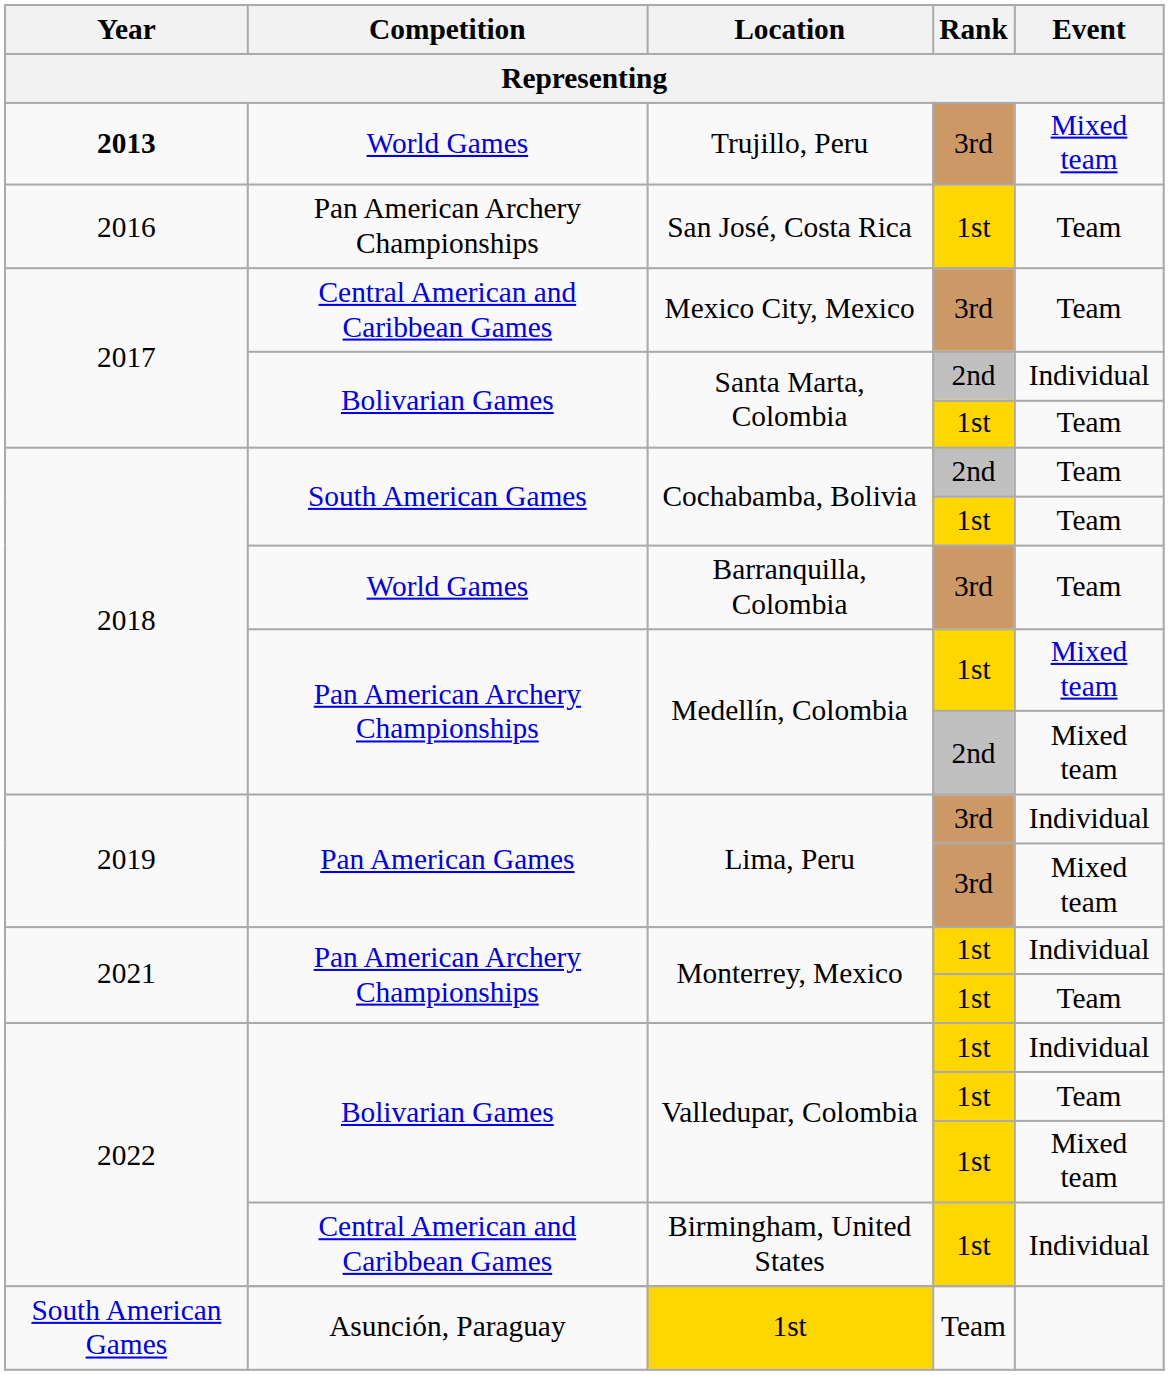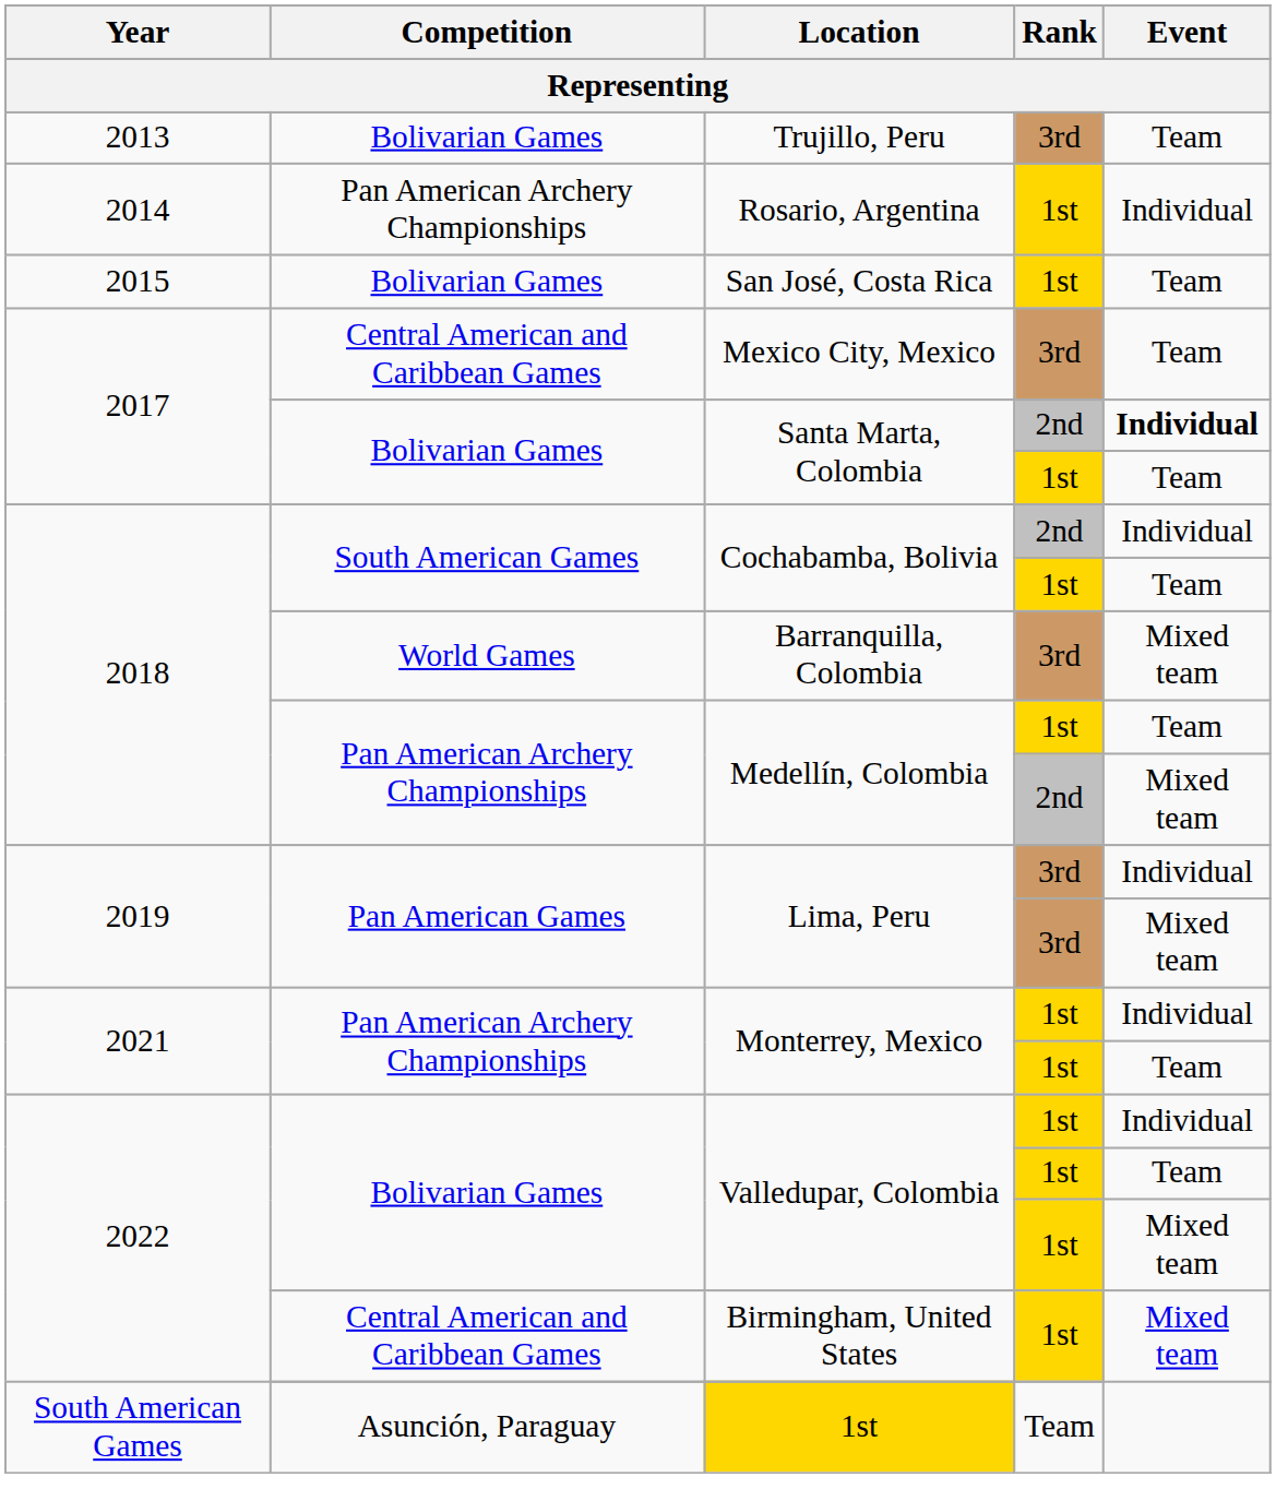 <table class="wikitable sortable" width=45% style="font-size:90%; text-align:center;">
 <tr>
 <th>Year</th>
 <th>Competition</th>
 <th>Location</th>
 <th>Rank</th>
 <th>Event</th>
 </tr>
 <tr>
 <th colspan=5>Representing </th>
 </tr>
 <tr>
-<td><strong>2013</strong></td>
-<td><a href='#'>World Games</a></td>
+<td>2013</td>
+<td><a href='#'>Bolivarian Games</a></td>
 <td>Trujillo, Peru</td>
 <td bgcolor="cc9966">3rd</td>
-<td><a href='#'>Mixed team</a></td>
+<td>Team</td>
 </tr>
 <tr>
-<td>2016</td>
+<td>2014</td>
 <td>Pan American Archery Championships</td>
+<td>Rosario, Argentina</td>
+<td bgcolor="gold">1st</td>
+<td>Individual</td>
+</tr>
+<tr>
+<td>2015</td>
+<td><a href='#'>Bolivarian Games</a></td>
 <td>San José, Costa Rica</td>
 <td bgcolor="gold">1st</td>
 <td>Team</td>
 </tr>
 <tr>
 <td rowspan=3>2017</td>
 <td><a href='#'>Central American and Caribbean Games</a></td>
 <td>Mexico City, Mexico</td>
 <td bgcolor="cc9966">3rd</td>
 <td>Team</td>
 </tr>
 <tr>
 <td rowspan=2><a href='#'>Bolivarian Games</a></td>
 <td rowspan=2>Santa Marta, Colombia</td>
 <td bgcolor="silver">2nd</td>
-<td>Individual</td>
+<td><strong>Individual</strong></td>
 </tr>
 <tr>
 <td bgcolor="gold">1st</td>
 <td>Team</td>
 </tr>
 <tr>
 <td rowspan=5>2018</td>
 <td rowspan=2><a href='#'>South American Games</a></td>
 <td rowspan=2>Cochabamba, Bolivia</td>
 <td bgcolor="silver">2nd</td>
-<td>Team</td>
+<td>Individual</td>
 </tr>
 <tr>
 <td bgcolor="gold">1st</td>
 <td>Team</td>
 </tr>
 <tr>
 <td><a href='#'>World Games</a></td>
 <td>Barranquilla, Colombia</td>
 <td bgcolor="cc9966">3rd</td>
-<td>Team</td>
+<td>Mixed team</td>
 </tr>
 <tr>
 <td rowspan=2><a href='#'>Pan American Archery Championships</a></td>
 <td rowspan=2>Medellín, Colombia</td>
 <td bgcolor="gold">1st</td>
-<td><a href='#'>Mixed team</a></td>
+<td>Team</td>
 </tr>
 <tr>
 <td bgcolor="silver">2nd</td>
 <td>Mixed team</td>
 </tr>
 <tr>
 <td rowspan=2>2019</td>
 <td rowspan=2><a href='#'>Pan American Games</a></td>
 <td rowspan=2>Lima, Peru</td>
 <td bgcolor="cc9966">3rd</td>
 <td>Individual</td>
 </tr>
 <tr>
 <td bgcolor="cc9966">3rd</td>
 <td>Mixed team</td>
 </tr>
 <tr>
 <td rowspan=2>2021</td>
 <td rowspan=2><a href='#'>Pan American Archery Championships</a></td>
 <td rowspan=2>Monterrey, Mexico</td>
 <td bgcolor="gold">1st</td>
 <td>Individual</td>
 </tr>
 <tr>
 <td bgcolor="gold">1st</td>
 <td>Team</td>
 </tr>
 <tr>
 <td rowspan=5>2022</td>
 <td rowspan=3><a href='#'>Bolivarian Games</a></td>
 <td rowspan=3>Valledupar, Colombia</td>
 <td bgcolor="gold">1st</td>
 <td>Individual</td>
 </tr>
 <tr>
 <td bgcolor="gold">1st</td>
 <td>Team</td>
 </tr>
 <tr>
 <td bgcolor="gold">1st</td>
 <td>Mixed team</td>
 </tr>
 <tr>
 <td><a href='#'>Central American and Caribbean Games</a></td>
 <td>Birmingham, United States</td>
 <td bgcolor="gold">1st</td>
-<td>Individual</td>
+<td><a href='#'>Mixed team</a></td>
 </tr>
 <tr>
 </tr>
 <tr>
 <td><a href='#'>South American Games</a></td>
 <td>Asunción, Paraguay</td>
 <td bgcolor="gold">1st</td>
 <td>Team</td>
 </tr>
 </table>
